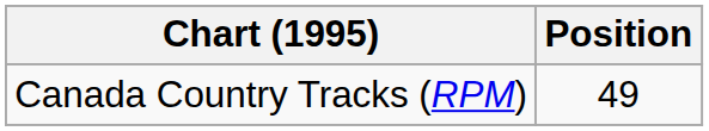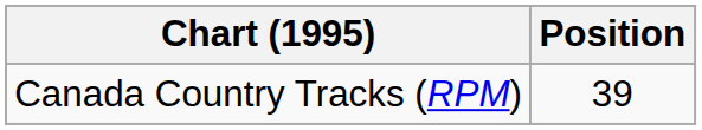 <table class="wikitable sortable">
 <tr>
 <th scope="col">Chart (1995)</th>
 <th scope="col">Position</th>
 </tr>
 <tr>
 <td>Canada Country Tracks (<em><a href='#'>RPM</a></em>)</td>
-<td align="center">49</td>
+<td align="center">39</td>
 </tr>
 </table>
